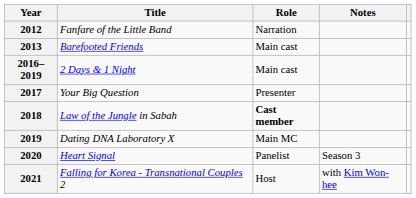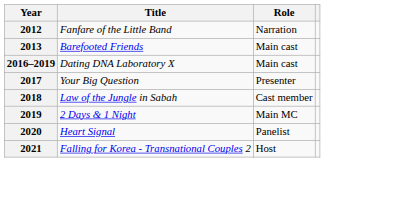 <table class="wikitable plainrowheaders sortable">
 <tr>
 <th scope="col">Year</th>
 <th scope="col">Title</th>
 <th scope="col">Role</th>
-<th scope="col" class="unsortable">Notes</th>
 <th scope="col" class="unsortable"></th>
 </tr>
 <tr>
 <th scope="row">2012</th>
 <td><em>Fanfare of the Little Band</em></td>
 <td>Narration</td>
-<td></td>
 <td style="text-align:center"></td>
 </tr>
 <tr>
 <th scope="row">2013</th>
 <td><em><a href='#'>Barefooted Friends</a></em></td>
 <td>Main cast</td>
-<td></td>
 <td style="text-align:center"></td>
 </tr>
 <tr>
 <th scope="row">2016–2019</th>
-<td><em><a href='#'>2 Days & 1 Night</a></em></td>
+<td><em>Dating DNA Laboratory X</em></td>
 <td>Main cast</td>
-<td></td>
 <td style="text-align:center"></td>
 </tr>
 <tr>
 <th scope="row">2017</th>
 <td><em>Your Big Question</em></td>
 <td>Presenter</td>
-<td></td>
 <td style="text-align:center"></td>
 </tr>
 <tr>
 <th scope="row">2018</th>
 <td><em><a href='#'>Law of the Jungle</a> in Sabah</em></td>
-<td><strong>Cast member</strong></td>
-<td></td>
+<td>Cast member</td>
 <td style="text-align:center"></td>
 </tr>
 <tr>
 <th scope="row">2019</th>
-<td><em>Dating DNA Laboratory X</em></td>
+<td><em><a href='#'>2 Days & 1 Night</a></em></td>
 <td>Main MC</td>
-<td></td>
 <td style="text-align:center"></td>
 </tr>
 <tr>
 <th scope="row">2020</th>
 <td><em><a href='#'>Heart Signal</a> </em></td>
 <td>Panelist</td>
-<td>Season 3</td>
 <td style="text-align:center"></td>
 </tr>
 <tr>
 <th scope="row">2021</th>
 <td><em><a href='#'>Falling for Korea - Transnational Couples</a> 2</em></td>
 <td>Host</td>
-<td>with <a href='#'>Kim Won-hee</a></td>
 <td style="text-align:center"></td>
 </tr>
 </table>
